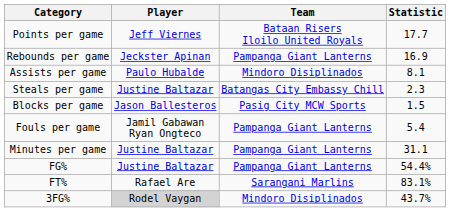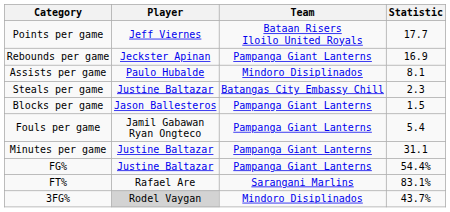 <table class="wikitable" style="text-align:center">
 <tr>
 <th>Category</th>
 <th>Player</th>
 <th>Team</th>
 <th>Statistic</th>
 </tr>
 <tr>
 <td>Points per game</td>
 <td><a href='#'>Jeff Viernes</a></td>
 <td><a href='#'>Bataan Risers</a><br><a href='#'>Iloilo United Royals</a></td>
 <td>17.7</td>
 </tr>
 <tr>
 <td>Rebounds per game</td>
 <td><a href='#'>Jeckster Apinan</a></td>
 <td><a href='#'>Pampanga Giant Lanterns</a></td>
 <td>16.9</td>
 </tr>
 <tr>
 <td>Assists per game</td>
 <td><a href='#'>Paulo Hubalde</a></td>
 <td><a href='#'>Mindoro Disiplinados</a></td>
 <td>8.1</td>
 </tr>
 <tr>
 <td>Steals per game</td>
 <td><a href='#'>Justine Baltazar</a></td>
 <td><a href='#'>Batangas City Embassy Chill</a></td>
 <td>2.3</td>
 </tr>
 <tr>
 <td>Blocks per game</td>
 <td><a href='#'>Jason Ballesteros</a></td>
-<td><a href='#'>Pasig City MCW Sports</a></td>
+<td><a href='#'>Pampanga Giant Lanterns</a></td>
 <td>1.5</td>
 </tr>
 <tr>
 <td>Fouls per game</td>
 <td>Jamil Gabawan<br>Ryan Ongteco</td>
 <td><a href='#'>Pampanga Giant Lanterns</a></td>
 <td>5.4</td>
 </tr>
 <tr>
 <td>Minutes per game</td>
 <td><a href='#'>Justine Baltazar</a></td>
 <td><a href='#'>Pampanga Giant Lanterns</a></td>
 <td>31.1</td>
 </tr>
 <tr>
 <td>FG%</td>
 <td><a href='#'>Justine Baltazar</a></td>
 <td><a href='#'>Pampanga Giant Lanterns</a></td>
 <td>54.4%</td>
 </tr>
 <tr>
 <td>FT%</td>
 <td>Rafael Are</td>
 <td><a href='#'>Sarangani Marlins</a></td>
 <td>83.1%</td>
 </tr>
 <tr>
 <td>3FG%</td>
 <td style="background: lightgrey;">Rodel Vaygan</td>
 <td><a href='#'>Mindoro Disiplinados</a></td>
 <td>43.7%</td>
 </tr>
 </table>
